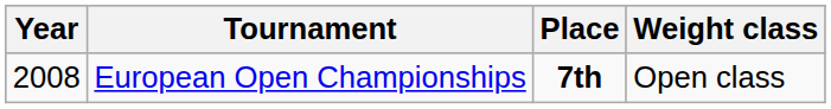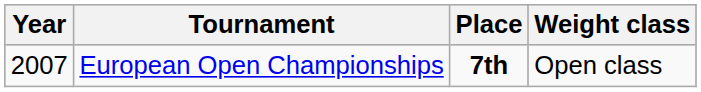 <table class=wikitable>
 <tr>
 <th>Year</th>
 <th>Tournament</th>
 <th>Place</th>
 <th>Weight class</th>
 </tr>
 <tr>
-<td>2008</td>
+<td>2007</td>
 <td><a href='#'>European Open Championships</a></td>
 <td align="center"><strong>7th</strong></td>
 <td>Open class</td>
 </tr>
 </table>
